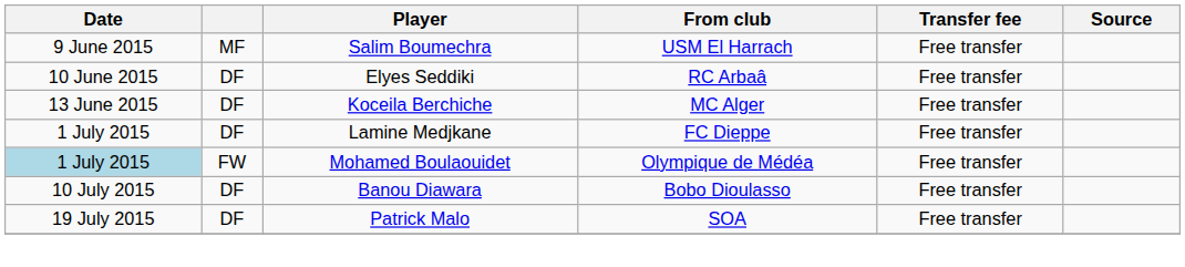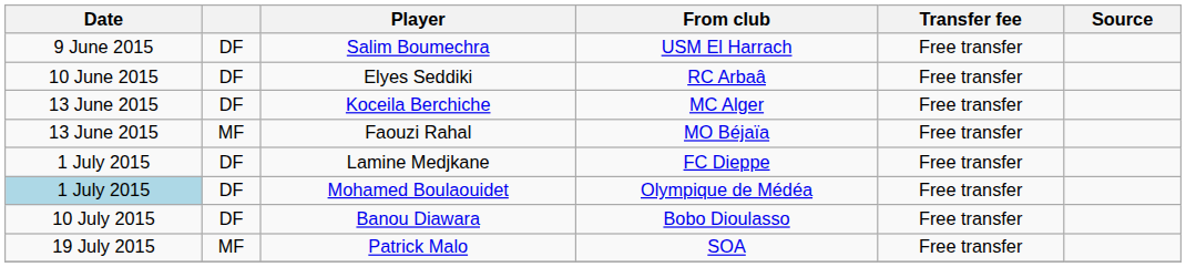 <table class="wikitable sortable" style="width:70%; text-align:center; font-size:85%; text-align:centre;">
 <tr>
 <th>Date</th>
 <th></th>
 <th>Player</th>
 <th>From club</th>
 <th>Transfer fee</th>
 <th>Source</th>
 </tr>
 <tr>
 <td>9 June 2015</td>
-<td>MF</td>
+<td>DF</td>
 <td> <a href='#'>Salim Boumechra</a></td>
 <td><a href='#'>USM El Harrach</a></td>
 <td>Free transfer</td>
 <td></td>
 </tr>
 <tr>
 <td>10 June 2015</td>
 <td>DF</td>
 <td> Elyes Seddiki</td>
 <td><a href='#'>RC Arbaâ</a></td>
 <td>Free transfer</td>
 <td></td>
 </tr>
 <tr>
 <td>13 June 2015</td>
 <td>DF</td>
 <td> <a href='#'>Koceila Berchiche</a></td>
 <td><a href='#'>MC Alger</a></td>
 <td>Free transfer</td>
 <td></td>
 </tr>
 <tr>
+<td>13 June 2015</td>
+<td>MF</td>
+<td> Faouzi Rahal</td>
+<td><a href='#'>MO Béjaïa</a></td>
+<td>Free transfer</td>
+<td></td>
+</tr>
+<tr>
 <td>1 July 2015</td>
 <td>DF</td>
 <td> Lamine Medjkane</td>
 <td> <a href='#'>FC Dieppe</a></td>
 <td>Free transfer</td>
 <td></td>
 </tr>
 <tr>
 <td style="background: lightblue;">1 July 2015</td>
-<td>FW</td>
+<td>DF</td>
 <td> <a href='#'>Mohamed Boulaouidet</a></td>
 <td><a href='#'>Olympique de Médéa</a></td>
 <td>Free transfer</td>
 <td></td>
 </tr>
 <tr>
 <td>10 July 2015</td>
 <td>DF</td>
 <td> <a href='#'>Banou Diawara</a></td>
 <td> <a href='#'>Bobo Dioulasso</a></td>
 <td>Free transfer</td>
 <td></td>
 </tr>
 <tr>
 <td>19 July 2015</td>
-<td>DF</td>
+<td>MF</td>
 <td> <a href='#'>Patrick Malo</a></td>
 <td> <a href='#'>SOA</a></td>
 <td>Free transfer</td>
 <td></td>
 </tr>
 <tr>
 </tr>
 </table>
